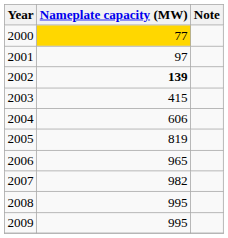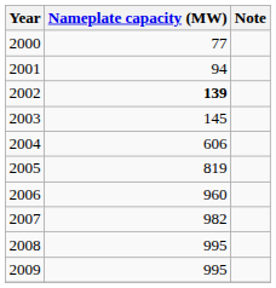 <table style="text-align: right" class="wikitable">
 <tr>
 <th>Year</th>
 <th><a href='#'>Nameplate capacity</a> (MW)</th>
 <th>Note</th>
 </tr>
 <tr>
 <td>2000</td>
-<td style="background: gold;">77</td>
+<td>77</td>
 <td></td>
 </tr>
 <tr>
 <td>2001</td>
-<td>97</td>
+<td>94</td>
 <td></td>
 </tr>
 <tr>
 <td>2002</td>
 <td><strong>139</strong></td>
 <td></td>
 </tr>
 <tr>
 <td>2003</td>
-<td>415</td>
+<td>145</td>
 <td></td>
 </tr>
 <tr>
 <td>2004</td>
 <td>606</td>
 <td></td>
 </tr>
 <tr>
 <td>2005</td>
 <td>819</td>
 <td></td>
 </tr>
 <tr>
 <td>2006</td>
-<td>965</td>
+<td>960</td>
 <td></td>
 </tr>
 <tr>
 <td>2007</td>
 <td>982</td>
 <td></td>
 </tr>
 <tr>
 <td>2008</td>
 <td>995</td>
 <td></td>
 </tr>
 <tr>
 <td>2009</td>
 <td>995</td>
 <td></td>
 </tr>
 <tr>
 </tr>
 </table>
